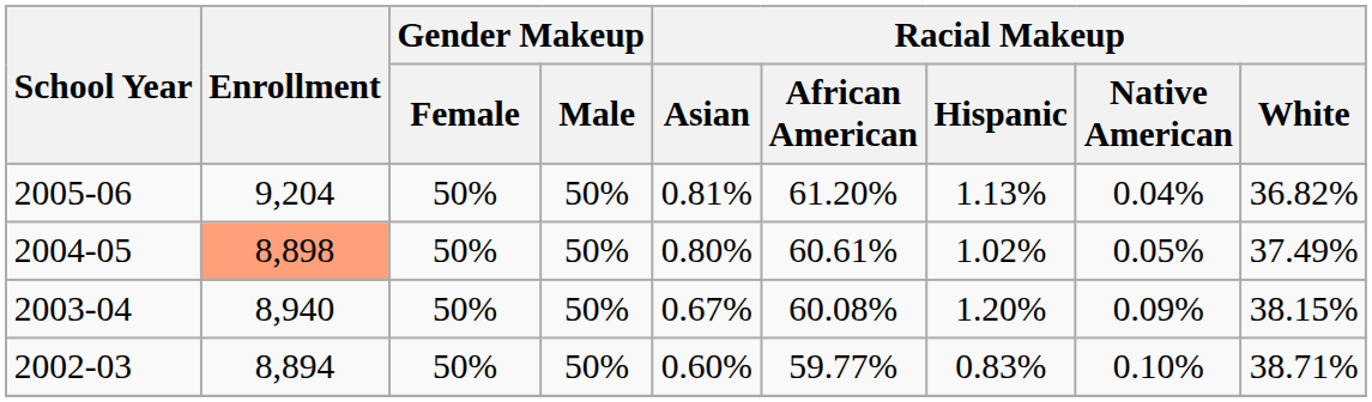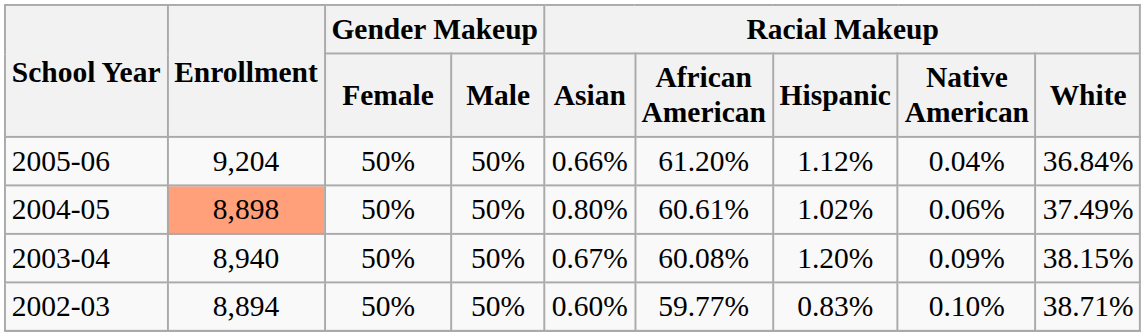 <table class="wikitable" style="font-size: 95%;">
 <tr>
 <th rowspan="2">School Year</th>
 <th rowspan="2">Enrollment</th>
 <th colspan="2">Gender Makeup</th>
 <th colspan="5">Racial Makeup</th>
 </tr>
 <tr>
 <th>Female</th>
 <th>Male</th>
 <th>Asian</th>
 <th>African <br>American</th>
 <th>Hispanic</th>
 <th>Native <br>American</th>
 <th>White</th>
 </tr>
 <tr>
 <td align="left">2005-06</td>
 <td align="center">9,204</td>
 <td align="center">50%</td>
 <td align="center">50%</td>
-<td align="center">0.81%</td>
+<td align="center">0.66%</td>
 <td align="center">61.20%</td>
-<td align="center">1.13%</td>
+<td align="center">1.12%</td>
 <td align="center">0.04%</td>
-<td align="center">36.82%</td>
+<td align="center">36.84%</td>
 </tr>
 <tr>
 <td align="left">2004-05</td>
 <td align="center" style="background: lightsalmon;">8,898</td>
 <td align="center">50%</td>
 <td align="center">50%</td>
 <td align="center">0.80%</td>
 <td align="center">60.61%</td>
 <td align="center">1.02%</td>
-<td align="center">0.05%</td>
+<td align="center">0.06%</td>
 <td align="center">37.49%</td>
 </tr>
 <tr>
 <td align="left">2003-04</td>
 <td align="center">8,940</td>
 <td align="center">50%</td>
 <td align="center">50%</td>
 <td align="center">0.67%</td>
 <td align="center">60.08%</td>
 <td align="center">1.20%</td>
 <td align="center">0.09%</td>
 <td align="center">38.15%</td>
 </tr>
 <tr>
 <td align="left">2002-03</td>
 <td align="center">8,894</td>
 <td align="center">50%</td>
 <td align="center">50%</td>
 <td align="center">0.60%</td>
 <td align="center">59.77%</td>
 <td align="center">0.83%</td>
 <td align="center">0.10%</td>
 <td align="center">38.71%</td>
 </tr>
 <tr>
 </tr>
 </table>
